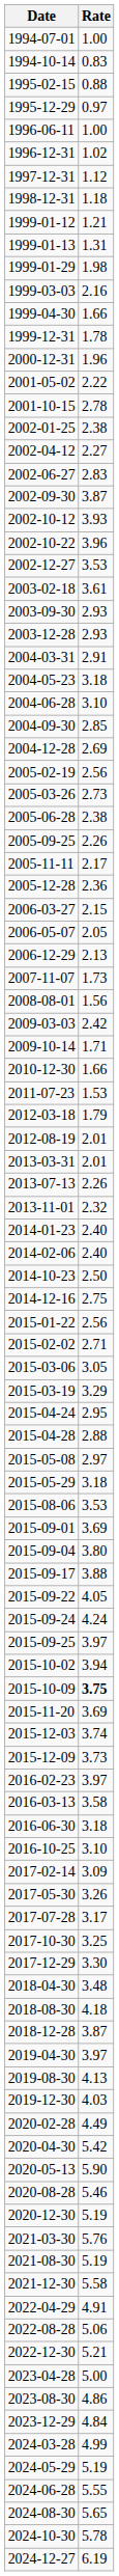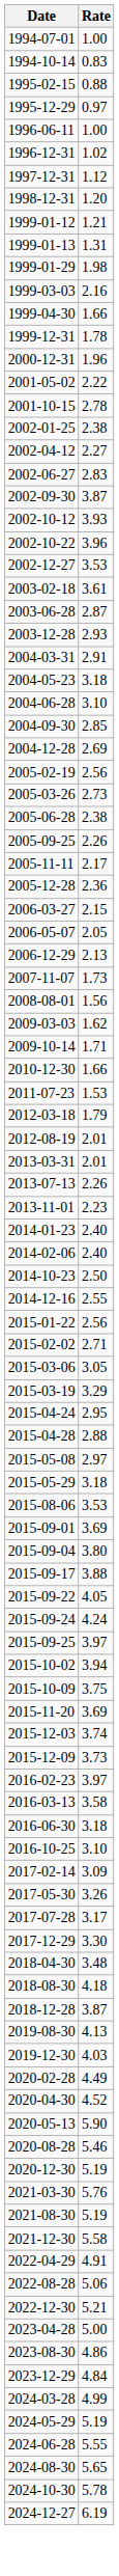 <table class="wikitable sortable">
 <tr>
 <th>Date</th>
 <th>Rate</th>
 </tr>
 <tr>
 <td>1994-07-01</td>
 <td>1.00</td>
 </tr>
 <tr>
 <td>1994-10-14</td>
 <td>0.83</td>
 </tr>
 <tr>
 <td>1995-02-15</td>
 <td>0.88</td>
 </tr>
 <tr>
 <td>1995-12-29</td>
 <td>0.97</td>
 </tr>
 <tr>
 <td>1996-06-11</td>
 <td>1.00</td>
 </tr>
 <tr>
 <td>1996-12-31</td>
 <td>1.02</td>
 </tr>
 <tr>
 <td>1997-12-31</td>
 <td>1.12</td>
 </tr>
 <tr>
 <td>1998-12-31</td>
-<td>1.18</td>
+<td>1.20</td>
 </tr>
 <tr>
 <td>1999-01-12</td>
 <td>1.21</td>
 </tr>
 <tr>
 <td>1999-01-13</td>
 <td>1.31</td>
 </tr>
 <tr>
 <td>1999-01-29</td>
 <td>1.98</td>
 </tr>
 <tr>
 <td>1999-03-03</td>
 <td>2.16</td>
 </tr>
 <tr>
 <td>1999-04-30</td>
 <td>1.66</td>
 </tr>
 <tr>
 <td>1999-12-31</td>
 <td>1.78</td>
 </tr>
 <tr>
 <td>2000-12-31</td>
 <td>1.96</td>
 </tr>
 <tr>
 <td>2001-05-02</td>
 <td>2.22</td>
 </tr>
 <tr>
 <td>2001-10-15</td>
 <td>2.78</td>
 </tr>
 <tr>
 <td>2002-01-25</td>
 <td>2.38</td>
 </tr>
 <tr>
 <td>2002-04-12</td>
 <td>2.27</td>
 </tr>
 <tr>
 <td>2002-06-27</td>
 <td>2.83</td>
 </tr>
 <tr>
 <td>2002-09-30</td>
 <td>3.87</td>
 </tr>
 <tr>
 <td>2002-10-12</td>
 <td>3.93</td>
 </tr>
 <tr>
 <td>2002-10-22</td>
 <td>3.96</td>
 </tr>
 <tr>
 <td>2002-12-27</td>
 <td>3.53</td>
 </tr>
 <tr>
 <td>2003-02-18</td>
 <td>3.61</td>
 </tr>
 <tr>
-<td>2003-09-30</td>
-<td>2.93</td>
+<td>2003-06-28</td>
+<td>2.87</td>
 </tr>
 <tr>
 <td>2003-12-28</td>
 <td>2.93</td>
 </tr>
 <tr>
 <td>2004-03-31</td>
 <td>2.91</td>
 </tr>
 <tr>
 <td>2004-05-23</td>
 <td>3.18</td>
 </tr>
 <tr>
 <td>2004-06-28</td>
 <td>3.10</td>
 </tr>
 <tr>
 <td>2004-09-30</td>
 <td>2.85</td>
 </tr>
 <tr>
 <td>2004-12-28</td>
 <td>2.69</td>
 </tr>
 <tr>
 <td>2005-02-19</td>
 <td>2.56</td>
 </tr>
 <tr>
 <td>2005-03-26</td>
 <td>2.73</td>
 </tr>
 <tr>
 <td>2005-06-28</td>
 <td>2.38</td>
 </tr>
 <tr>
 <td>2005-09-25</td>
 <td>2.26</td>
 </tr>
 <tr>
 <td>2005-11-11</td>
 <td>2.17</td>
 </tr>
 <tr>
 <td>2005-12-28</td>
 <td>2.36</td>
 </tr>
 <tr>
 <td>2006-03-27</td>
 <td>2.15</td>
 </tr>
 <tr>
 <td>2006-05-07</td>
 <td>2.05</td>
 </tr>
 <tr>
 <td>2006-12-29</td>
 <td>2.13</td>
 </tr>
 <tr>
 <td>2007-11-07</td>
 <td>1.73</td>
 </tr>
 <tr>
 <td>2008-08-01</td>
 <td>1.56</td>
 </tr>
 <tr>
 <td>2009-03-03</td>
-<td>2.42</td>
+<td>1.62</td>
 </tr>
 <tr>
 <td>2009-10-14</td>
 <td>1.71</td>
 </tr>
 <tr>
 <td>2010-12-30</td>
 <td>1.66</td>
 </tr>
 <tr>
 <td>2011-07-23</td>
 <td>1.53</td>
 </tr>
 <tr>
 <td>2012-03-18</td>
 <td>1.79</td>
 </tr>
 <tr>
 <td>2012-08-19</td>
 <td>2.01</td>
 </tr>
 <tr>
 <td>2013-03-31</td>
 <td>2.01</td>
 </tr>
 <tr>
 <td>2013-07-13</td>
 <td>2.26</td>
 </tr>
 <tr>
 <td>2013-11-01</td>
-<td>2.32</td>
+<td>2.23</td>
 </tr>
 <tr>
 <td>2014-01-23</td>
 <td>2.40</td>
 </tr>
 <tr>
 <td>2014-02-06</td>
 <td>2.40</td>
 </tr>
 <tr>
 <td>2014-10-23</td>
 <td>2.50</td>
 </tr>
 <tr>
 <td>2014-12-16</td>
-<td>2.75</td>
+<td>2.55</td>
 </tr>
 <tr>
 <td>2015-01-22</td>
 <td>2.56</td>
 </tr>
 <tr>
 <td>2015-02-02</td>
 <td>2.71</td>
 </tr>
 <tr>
 <td>2015-03-06</td>
 <td>3.05</td>
 </tr>
 <tr>
 <td>2015-03-19</td>
 <td>3.29</td>
 </tr>
 <tr>
 <td>2015-04-24</td>
 <td>2.95</td>
 </tr>
 <tr>
 <td>2015-04-28</td>
 <td>2.88</td>
 </tr>
 <tr>
 <td>2015-05-08</td>
 <td>2.97</td>
 </tr>
 <tr>
 <td>2015-05-29</td>
 <td>3.18</td>
 </tr>
 <tr>
 <td>2015-08-06</td>
 <td>3.53</td>
 </tr>
 <tr>
 <td>2015-09-01</td>
 <td>3.69</td>
 </tr>
 <tr>
 <td>2015-09-04</td>
 <td>3.80</td>
 </tr>
 <tr>
 <td>2015-09-17</td>
 <td>3.88</td>
 </tr>
 <tr>
 <td>2015-09-22</td>
 <td>4.05</td>
 </tr>
 <tr>
 <td>2015-09-24</td>
 <td>4.24</td>
 </tr>
 <tr>
 <td>2015-09-25</td>
 <td>3.97</td>
 </tr>
 <tr>
 <td>2015-10-02</td>
 <td>3.94</td>
 </tr>
 <tr>
 <td>2015-10-09</td>
-<td><strong>3.75</strong></td>
+<td>3.75</td>
 </tr>
 <tr>
 <td>2015-11-20</td>
 <td>3.69</td>
 </tr>
 <tr>
 <td>2015-12-03</td>
 <td>3.74</td>
 </tr>
 <tr>
 <td>2015-12-09</td>
 <td>3.73</td>
 </tr>
 <tr>
 <td>2016-02-23</td>
 <td>3.97</td>
 </tr>
 <tr>
 <td>2016-03-13</td>
 <td>3.58</td>
 </tr>
 <tr>
 <td>2016-06-30</td>
 <td>3.18</td>
 </tr>
 <tr>
 <td>2016-10-25</td>
 <td>3.10</td>
 </tr>
 <tr>
 <td>2017-02-14</td>
 <td>3.09</td>
 </tr>
 <tr>
 <td>2017-05-30</td>
 <td>3.26</td>
 </tr>
 <tr>
 <td>2017-07-28</td>
 <td>3.17</td>
 </tr>
 <tr>
-<td>2017-10-30</td>
-<td>3.25</td>
-</tr>
-<tr>
 <td>2017-12-29</td>
 <td>3.30</td>
 </tr>
 <tr>
 <td>2018-04-30</td>
 <td>3.48</td>
 </tr>
 <tr>
 <td>2018-08-30</td>
 <td>4.18</td>
 </tr>
 <tr>
 <td>2018-12-28</td>
 <td>3.87</td>
 </tr>
 <tr>
-<td>2019-04-30</td>
-<td>3.97</td>
-</tr>
-<tr>
 <td>2019-08-30</td>
 <td>4.13</td>
 </tr>
 <tr>
 <td>2019-12-30</td>
 <td>4.03</td>
 </tr>
 <tr>
 <td>2020-02-28</td>
 <td>4.49</td>
 </tr>
 <tr>
 <td>2020-04-30</td>
-<td>5.42</td>
+<td>4.52</td>
 </tr>
 <tr>
 <td>2020-05-13</td>
 <td>5.90</td>
 </tr>
 <tr>
 <td>2020-08-28</td>
 <td>5.46</td>
 </tr>
 <tr>
 <td>2020-12-30</td>
 <td>5.19</td>
 </tr>
 <tr>
 <td>2021-03-30</td>
 <td>5.76</td>
 </tr>
 <tr>
 <td>2021-08-30</td>
 <td>5.19</td>
 </tr>
 <tr>
 <td>2021-12-30</td>
 <td>5.58</td>
 </tr>
 <tr>
 <td>2022-04-29</td>
 <td>4.91</td>
 </tr>
 <tr>
 <td>2022-08-28</td>
 <td>5.06</td>
 </tr>
 <tr>
 <td>2022-12-30</td>
 <td>5.21</td>
 </tr>
 <tr>
 <td>2023-04-28</td>
 <td>5.00</td>
 </tr>
 <tr>
 <td>2023-08-30</td>
 <td>4.86</td>
 </tr>
 <tr>
 <td>2023-12-29</td>
 <td>4.84</td>
 </tr>
 <tr>
 <td>2024-03-28</td>
 <td>4.99</td>
 </tr>
 <tr>
 <td>2024-05-29</td>
 <td>5.19</td>
 </tr>
 <tr>
 <td>2024-06-28</td>
 <td>5.55</td>
 </tr>
 <tr>
 <td>2024-08-30</td>
 <td>5.65</td>
 </tr>
 <tr>
 <td>2024-10-30</td>
 <td>5.78</td>
 </tr>
 <tr>
 <td>2024-12-27</td>
 <td>6.19</td>
 </tr>
 </table>
